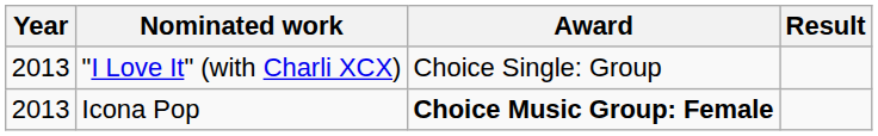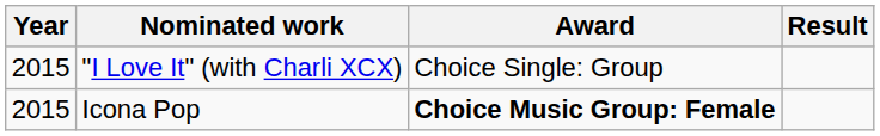 <table class="wikitable">
 <tr>
 <th>Year</th>
 <th>Nominated work</th>
 <th>Award</th>
 <th>Result</th>
 </tr>
 <tr>
-<td>2013</td>
+<td>2015</td>
 <td>"<a href='#'>I Love It</a>" (with <a href='#'>Charli XCX</a>)</td>
 <td>Choice Single: Group</td>
 <td></td>
 </tr>
 <tr>
-<td>2013</td>
+<td>2015</td>
 <td>Icona Pop</td>
 <td><strong>Choice Music Group: Female</strong></td>
 <td></td>
 </tr>
 </table>
